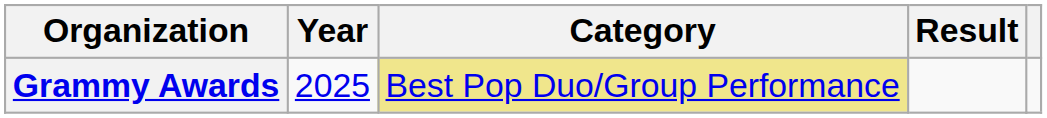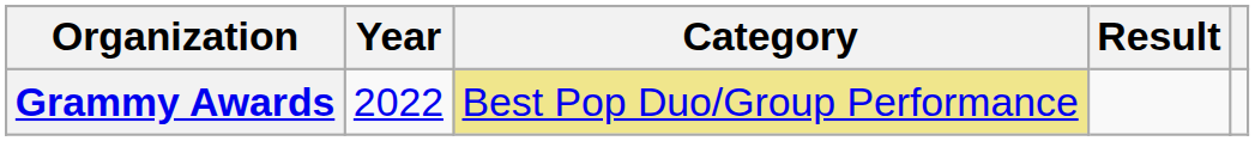 <table class="wikitable sortable plainrowheaders" style="border:none; margin:0;">
 <tr>
 <th scope="col">Organization</th>
 <th scope="col">Year</th>
 <th scope="col">Category</th>
 <th scope="col">Result</th>
 <th scope="col" class="unsortable"></th>
 </tr>
 <tr>
 <th scope="row"><a href='#'>Grammy Awards</a></th>
-<td><a href='#'>2025</a></td>
+<td><a href='#'>2022</a></td>
 <td style="background: khaki;"><a href='#'>Best Pop Duo/Group Performance</a></td>
 <td></td>
 <td style="text-align:center;" rowspan="3"></td>
 </tr>
 <tr>
 </tr>
 </table>
